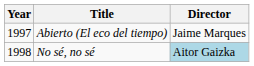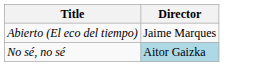 <table class="wikitable">
 <tr>
-<th>Year</th>
 <th>Title</th>
 <th>Director</th>
 </tr>
 <tr>
-<td>1997</td>
 <td><em>Abierto (El eco del tiempo)</em></td>
 <td>Jaime Marques</td>
 </tr>
 <tr>
-<td>1998</td>
 <td><em>No sé, no sé</em></td>
 <td style="background: lightblue;">Aitor Gaizka</td>
 </tr>
 </table>
